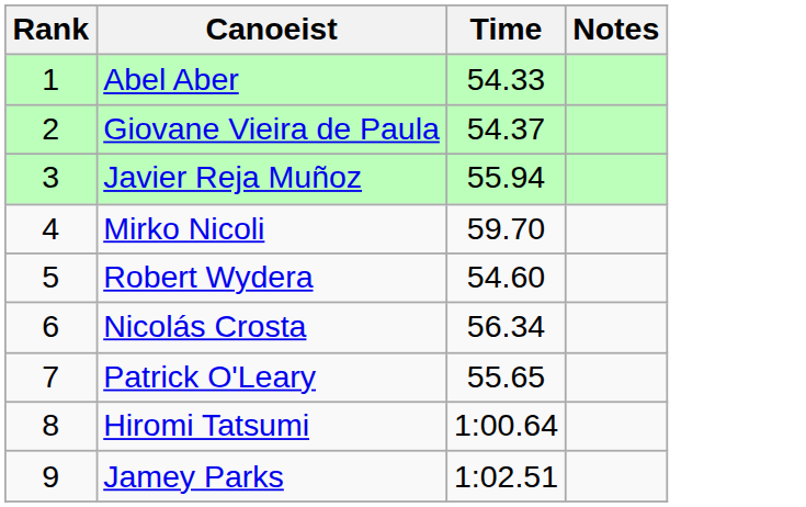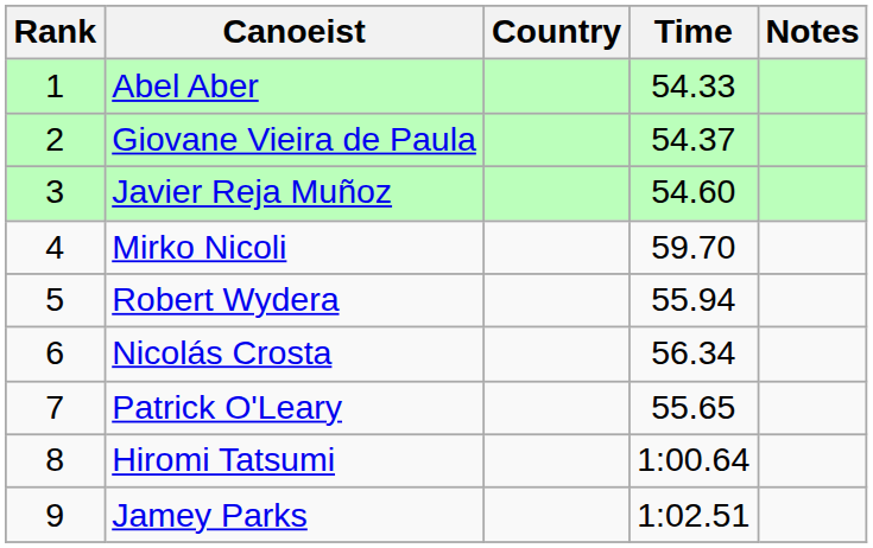 <table class="wikitable" style="text-align:center">
 <tr>
 <th>Rank</th>
 <th>Canoeist</th>
+<th>Country</th>
 <th>Time</th>
 <th>Notes</th>
 </tr>
 <tr bgcolor=bbffbb>
 <td>1</td>
 <td align="left"><a href='#'>Abel Aber</a></td>
+<td align="left"></td>
 <td>54.33</td>
 <td></td>
 </tr>
 <tr bgcolor=bbffbb>
 <td>2</td>
 <td align="left"><a href='#'>Giovane Vieira de Paula</a></td>
+<td align="left"></td>
 <td>54.37</td>
 <td></td>
 </tr>
 <tr bgcolor=bbffbb>
 <td>3</td>
 <td align="left"><a href='#'>Javier Reja Muñoz</a></td>
-<td>55.94</td>
+<td align="left"></td>
+<td>54.60</td>
 <td></td>
 </tr>
 <tr>
 <td>4</td>
 <td align="left"><a href='#'>Mirko Nicoli</a></td>
+<td align="left"></td>
 <td>59.70</td>
 <td></td>
 </tr>
 <tr>
 <td>5</td>
 <td align="left"><a href='#'>Robert Wydera</a></td>
-<td>54.60</td>
+<td align="left"></td>
+<td>55.94</td>
 <td></td>
 </tr>
 <tr>
 <td>6</td>
 <td align="left"><a href='#'>Nicolás Crosta</a></td>
+<td align="left"></td>
 <td>56.34</td>
 <td></td>
 </tr>
 <tr>
 <td>7</td>
 <td align="left"><a href='#'>Patrick O'Leary</a></td>
+<td align="left"></td>
 <td>55.65</td>
 <td></td>
 </tr>
 <tr>
 <td>8</td>
 <td align="left"><a href='#'>Hiromi Tatsumi</a></td>
+<td align="left"></td>
 <td>1:00.64</td>
 <td></td>
 </tr>
 <tr>
 <td>9</td>
 <td align="left"><a href='#'>Jamey Parks</a></td>
+<td align="left"></td>
 <td>1:02.51</td>
 <td></td>
 </tr>
 </table>
